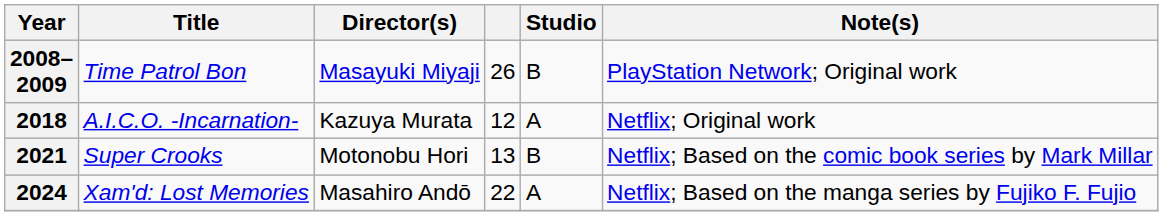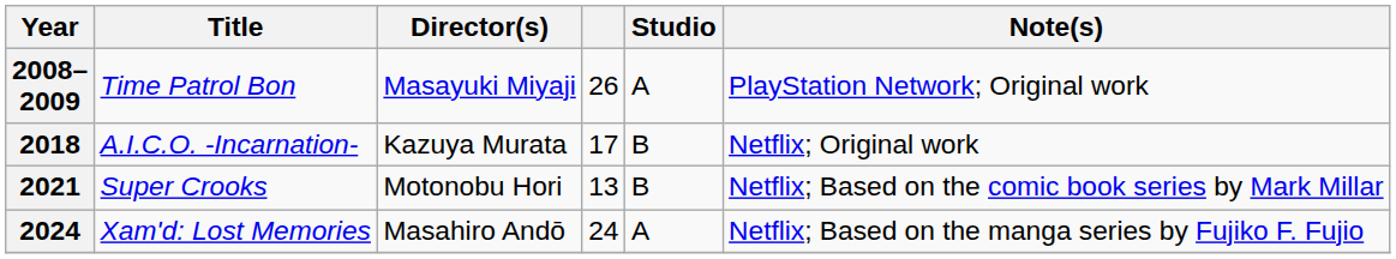 <table class="wikitable sortable plainrowheaders">
 <tr>
 <th scope="col" class="unsortable" width=10>Year</th>
 <th scope="col">Title</th>
 <th scope="col">Director(s)</th>
 <th scope="col"></th>
 <th scope="col">Studio</th>
 <th scope="col" class="unsortable">Note(s)</th>
 </tr>
 <tr>
 <th scope="row">2008–2009</th>
 <td><em><a href='#'>Time Patrol Bon</a></em></td>
 <td><a href='#'>Masayuki Miyaji</a></td>
 <td>26</td>
-<td>B</td>
+<td>A</td>
 <td align=left><a href='#'>PlayStation Network</a>; Original work</td>
 </tr>
 <tr>
 <th scope="row">2018</th>
 <td><em><a href='#'>A.I.C.O. -Incarnation-</a></em></td>
 <td>Kazuya Murata</td>
-<td>12</td>
-<td>A</td>
+<td>17</td>
+<td>B</td>
 <td align=left><a href='#'>Netflix</a>; Original work</td>
 </tr>
 <tr>
 <th scope="row">2021</th>
 <td><em><a href='#'>Super Crooks</a></em></td>
 <td>Motonobu Hori</td>
 <td>13</td>
 <td>B</td>
 <td align=left><a href='#'>Netflix</a>; Based on the <a href='#'>comic book series</a> by <a href='#'>Mark Millar</a></td>
 </tr>
 <tr>
 <th scope="row">2024</th>
 <td><em><a href='#'>Xam'd: Lost Memories</a></em></td>
 <td>Masahiro Andō</td>
-<td>22</td>
+<td>24</td>
 <td>A</td>
 <td align=left><a href='#'>Netflix</a>; Based on the manga series by <a href='#'>Fujiko F. Fujio</a></td>
 </tr>
 <tr>
 </tr>
 </table>
